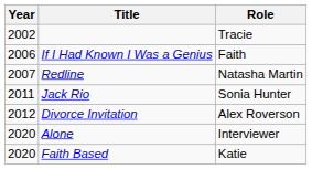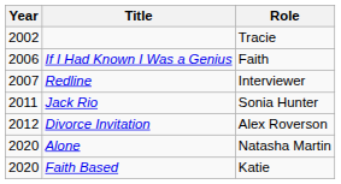 <table class="wikitable sortable">
 <tr>
 <th>Year</th>
 <th>Title</th>
 <th>Role</th>
 </tr>
 <tr>
 <td>2002</td>
 <td><em></em></td>
 <td>Tracie</td>
 </tr>
 <tr>
 <td>2006</td>
 <td><em><a href='#'>If I Had Known I Was a Genius</a></em></td>
 <td>Faith</td>
 </tr>
 <tr>
 <td>2007</td>
 <td><em><a href='#'>Redline</a></em></td>
-<td>Natasha Martin</td>
+<td>Interviewer</td>
 </tr>
 <tr>
 <td>2011</td>
 <td><em><a href='#'>Jack Rio</a></em></td>
 <td>Sonia Hunter</td>
 </tr>
 <tr>
 <td>2012</td>
 <td><em><a href='#'>Divorce Invitation</a></em></td>
 <td>Alex Roverson</td>
 </tr>
 <tr>
 <td>2020</td>
 <td><em><a href='#'>Alone</a></em></td>
-<td>Interviewer</td>
+<td>Natasha Martin</td>
 </tr>
 <tr>
 <td>2020</td>
 <td><em><a href='#'>Faith Based</a></em></td>
 <td>Katie</td>
 </tr>
 </table>
